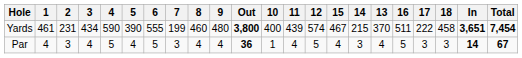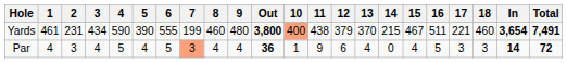 <table class="wikitable" style="text-align:center">
 <tr>
 <th>Hole</th>
 <th>1</th>
 <th>2</th>
 <th>3</th>
 <th>4</th>
 <th>5</th>
 <th>6</th>
 <th>7</th>
 <th>8</th>
 <th>9</th>
 <th>Out</th>
 <th>10</th>
 <th>11</th>
 <th>12</th>
+<th>13</th>
+<th>14</th>
 <th>15</th>
-<th>14</th>
-<th>13</th>
 <th>16</th>
 <th>17</th>
 <th>18</th>
 <th>In</th>
 <th>Total</th>
 </tr>
 <tr>
 <td>Yards</td>
 <td>461</td>
 <td>231</td>
 <td>434</td>
 <td>590</td>
 <td>390</td>
 <td>555</td>
 <td>199</td>
 <td>460</td>
 <td>480</td>
 <td><strong>3,800</strong></td>
-<td>400</td>
-<td>439</td>
-<td>574</td>
+<td style="background: lightsalmon;">400</td>
+<td>438</td>
+<td>379</td>
+<td>370</td>
+<td>215</td>
 <td>467</td>
-<td>215</td>
-<td>370</td>
 <td>511</td>
-<td>222</td>
-<td>458</td>
-<td><strong>3,651</strong></td>
-<td><strong>7,454</strong></td>
+<td>221</td>
+<td>460</td>
+<td><strong>3,654</strong></td>
+<td><strong>7,491</strong></td>
 </tr>
 <tr>
 <td>Par</td>
 <td>4</td>
 <td>3</td>
 <td>4</td>
 <td>5</td>
 <td>4</td>
 <td>5</td>
-<td>3</td>
+<td style="background: lightsalmon;">3</td>
 <td>4</td>
 <td>4</td>
 <td><strong>36</strong></td>
 <td>1</td>
+<td>9</td>
+<td>6</td>
 <td>4</td>
-<td>5</td>
-<td>4</td>
-<td>3</td>
+<td>0</td>
 <td>4</td>
 <td>5</td>
 <td>3</td>
 <td>3</td>
 <td><strong>14</strong></td>
-<td><strong>67</strong></td>
+<td><strong>72</strong></td>
 </tr>
 </table>
